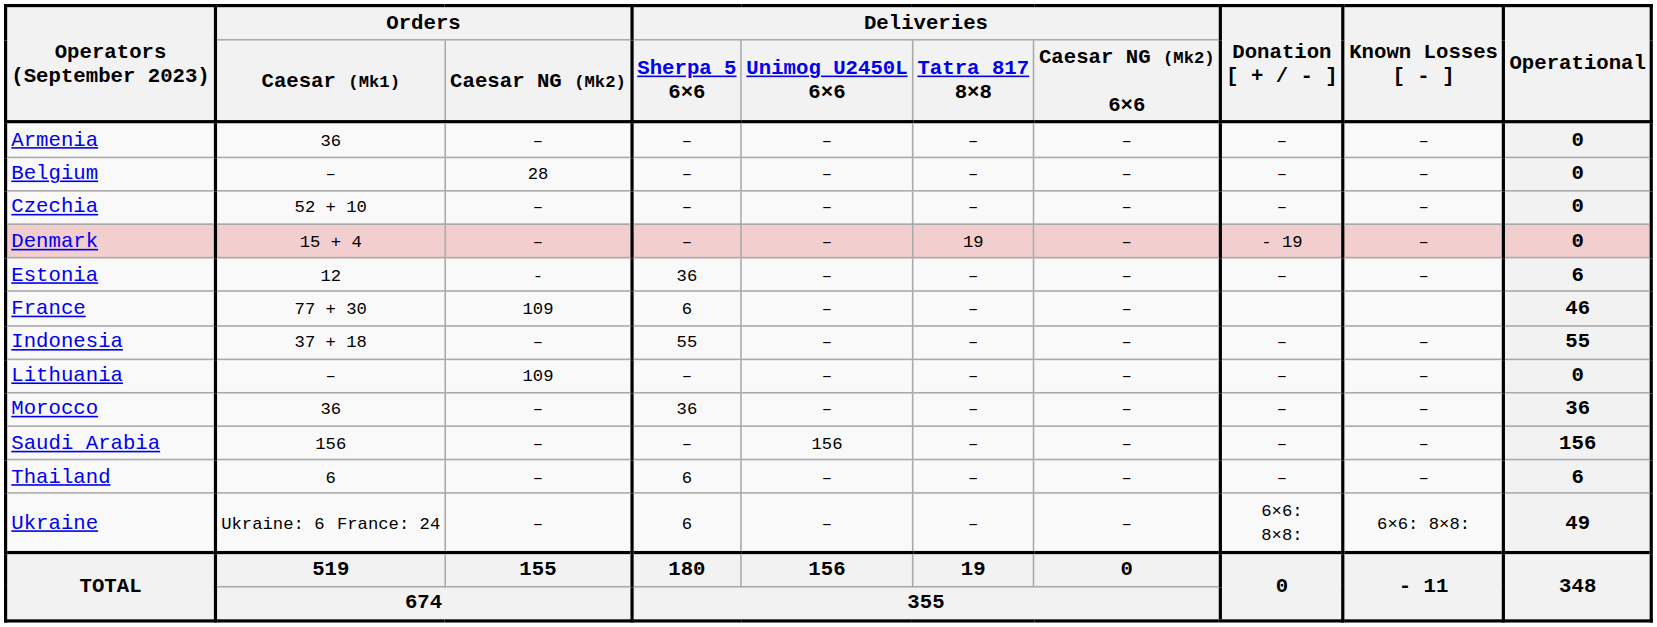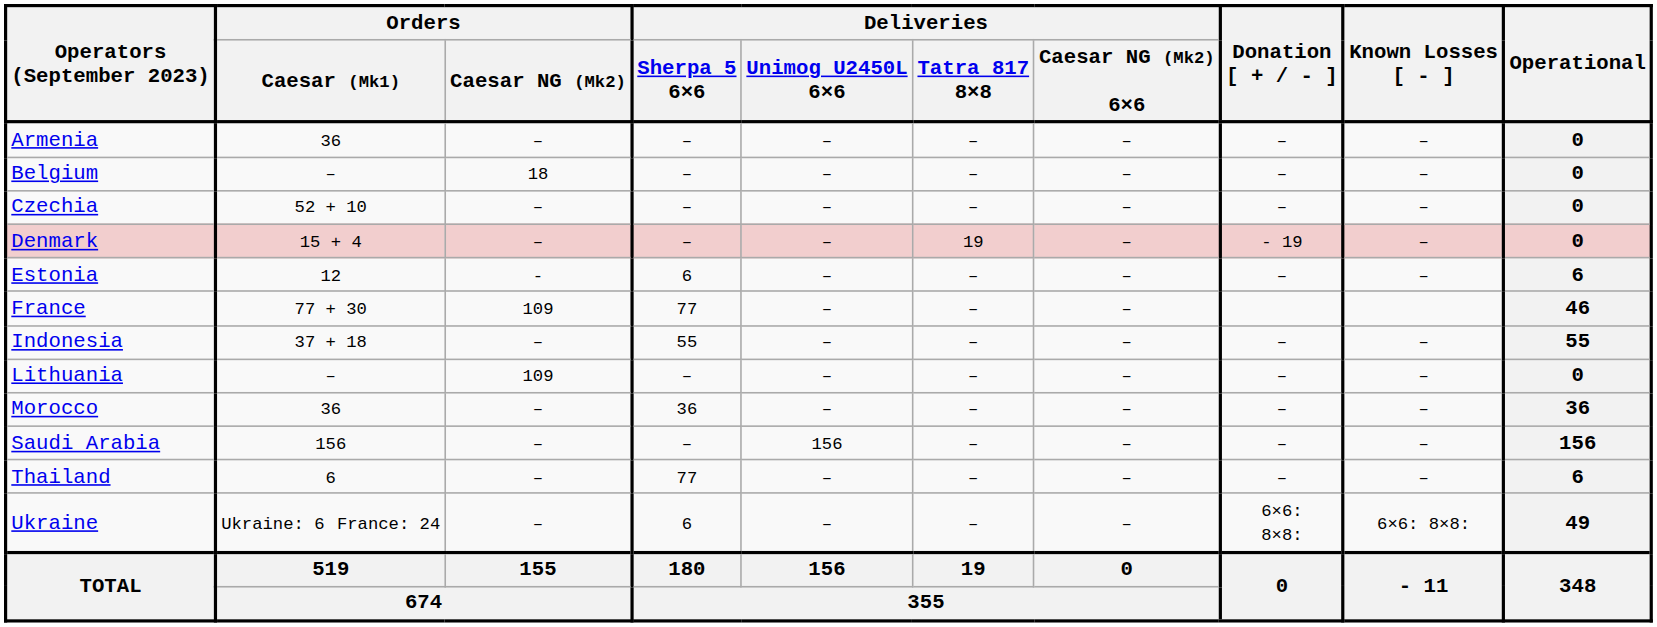 <table class="wikitable">
 <tr>
 <th rowspan="2" style="border-right:solid 2px black;border-left:solid 2px black;border-top:solid 2px black;border-bottom:solid 2px black">Operators<br>(September 2023)</th>
 <th colspan="2" style="border-right:solid 2px black;border-top:solid 2px black">Orders</th>
 <th colspan="4" style="border-right:solid 2px black;border-top:solid 2px black">Deliveries</th>
 <th rowspan="2" style="border-right:solid 2px black;border-top:solid 2px black;border-bottom:solid 2px black">Donation<br>[ + / - ]</th>
 <th rowspan="2" style="border-right:solid 2px black;border-top:solid 2px black;border-bottom:solid 2px black">Known Losses<br>[ - ]</th>
 <th rowspan="2" style="border-right:solid 2px black;border-top:solid 2px black;border-bottom:solid 2px black">Operational</th>
 </tr>
 <tr>
 <th style="border-bottom:solid 2px black">Caesar <small>(Mk1)</small></th>
 <th style="border-right:solid 2px black;border-bottom:solid 2px black">Caesar NG <small>(Mk2)</small></th>
 <th style="border-bottom:solid 2px black"><a href='#'>Sherpa 5</a><br>6<strong>×</strong>6</th>
 <th style="border-bottom:solid 2px black"><a href='#'>Unimog U2450L</a><br>6<strong>×</strong>6</th>
 <th style="border-bottom:solid 2px black"><a href='#'>Tatra 817</a><br>8<strong>×</strong>8</th>
 <th style="border-right:solid 2px black;border-bottom:solid 2px black">Caesar NG <small>(Mk2)</small><br><br>6<strong>×</strong>6</th>
 </tr>
 <tr>
 <td style="border-right:solid 2px black;border-left:solid 2px black"> <a href='#'>Armenia</a></td>
 <td align="center"><small>36</small></td>
 <td align="center" style="border-right:solid 2px black"><small>–</small></td>
 <td align="center"><small>–</small></td>
 <td align="center"><small>–</small></td>
 <td align="center"><small>–</small></td>
 <td align="center" style="border-right:solid 2px black"><small>–</small></td>
 <td align="center" style="border-right:solid 2px black"><small>–</small></td>
 <td align="center" style="border-right:solid 2px black"><small>–</small></td>
 <th style="border-right:solid 2px black">0</th>
 </tr>
 <tr>
 <td style="border-right:solid 2px black;border-left:solid 2px black"> <a href='#'>Belgium</a></td>
 <td align="center"><small>–</small></td>
-<td align="center" style="border-right:solid 2px black"><small>28</small></td>
+<td align="center" style="border-right:solid 2px black"><small>18</small></td>
 <td align="center"><small>–</small></td>
 <td align="center"><small>–</small></td>
 <td align="center"><small>–</small></td>
 <td align="center" style="border-right:solid 2px black"><small>–</small><small></small></td>
 <td align="center" style="border-right:solid 2px black"><small>–</small></td>
 <td align="center" style="border-right:solid 2px black"><small>–</small></td>
 <th style="border-right:solid 2px black">0</th>
 </tr>
 <tr>
 <td style="border-right:solid 2px black;border-left:solid 2px black"> <a href='#'>Czechia</a></td>
 <td align="center"><small>52 + 10</small></td>
 <td align="center" style="border-right:solid 2px black"><small>–</small></td>
 <td align="center"><small>–</small></td>
 <td align="center"><small>–</small></td>
 <td align="center"><small>–</small> <small></small></td>
 <td align="center" style="border-right:solid 2px black"><small>–</small></td>
 <td align="center" style="border-right:solid 2px black"><small>–</small></td>
 <td align="center" style="border-right:solid 2px black"><small>–</small></td>
 <th style="border-right:solid 2px black">0</th>
 </tr>
 <tr>
 <td style="border-right:solid 2px black;border-left:solid 2px black;background: #F2CECE;"> <a href='#'>Denmark</a></td>
 <td style="background: #F2CECE;" align="center"><small>15 + 4</small></td>
 <td style="background: #F2CECE;border-right:solid 2px black" align="center"><small>–</small></td>
 <td style="background: #F2CECE;" align="center"><small>–</small></td>
 <td style="background: #F2CECE;" align="center"><small>–</small></td>
 <td style="background: #F2CECE;" align="center"><small>19</small></td>
 <td style="background: #F2CECE;border-right:solid 2px black" align="center"><small>–</small></td>
 <td style="background: #F2CECE;border-right:solid 2px black" align="center"><small>- 19</small></td>
 <td style="background: #F2CECE;border-right:solid 2px black" align="center"><small>–</small></td>
 <th style="background: #F2CECE;border-right:solid 2px black" align="center">0</th>
 </tr>
 <tr>
 <td style="border-right:solid 2px black;border-left:solid 2px black"> <a href='#'>Estonia</a></td>
 <td align="center"><small>12</small></td>
 <td align="center" style="border-right:solid 2px black"><small>-</small></td>
-<td align="center"><small>36</small></td>
+<td align="center"><small>6</small></td>
 <td align="center"><small>–</small></td>
 <td align="center"><small>–</small></td>
 <td align="center" style="border-right:solid 2px black"><small>–</small></td>
 <td align="center" style="border-right:solid 2px black"><small>–</small></td>
 <td align="center" style="border-right:solid 2px black"><small>–</small></td>
 <th style="border-right:solid 2px black">6</th>
 </tr>
 <tr>
 <td style="border-right:solid 2px black;border-left:solid 2px black"> <a href='#'>France</a></td>
 <td align="center"><small>77 + 30</small></td>
 <td align="center" style="border-right:solid 2px black"><small>109</small></td>
-<td align="center"><small>6</small></td>
+<td align="center"><small>77</small> <small></small></td>
 <td align="center"><small>–</small></td>
 <td align="center"><small>–</small></td>
 <td align="center" style="border-right:solid 2px black"><small>–</small><small></small></td>
 <td align="center" style="border-right:solid 2px black"><small></small></td>
 <td align="center" style="border-right:solid 2px black"><small></small></td>
 <th style="border-right:solid 2px black">46</th>
 </tr>
 <tr>
 <td style="border-right:solid 2px black;border-left:solid 2px black"> <a href='#'>Indonesia</a></td>
 <td align="center"><small>37 + 18</small></td>
 <td align="center" style="border-right:solid 2px black"><small>–</small></td>
 <td align="center"><small>55</small></td>
 <td align="center"><small>–</small></td>
 <td align="center"><small>–</small></td>
 <td align="center" style="border-right:solid 2px black"><small>–</small></td>
 <td align="center" style="border-right:solid 2px black"><small>–</small></td>
 <td align="center" style="border-right:solid 2px black"><small>–</small></td>
 <th style="border-right:solid 2px black">55</th>
 </tr>
 <tr>
 <td style="border-right:solid 2px black;border-left:solid 2px black"> <a href='#'>Lithuania</a></td>
 <td align="center"><small>–</small></td>
 <td align="center" style="border-right:solid 2px black"><small>109</small></td>
 <td align="center"><small>–</small></td>
 <td align="center"><small>–</small></td>
 <td align="center"><small>–</small></td>
 <td align="center" style="border-right:solid 2px black"><small>–</small><small></small></td>
 <td align="center" style="border-right:solid 2px black"><small>–</small></td>
 <td align="center" style="border-right:solid 2px black"><small>–</small></td>
 <th style="border-right:solid 2px black">0</th>
 </tr>
 <tr>
 <td style="border-right:solid 2px black;border-left:solid 2px black"> <a href='#'>Morocco</a></td>
 <td align="center"><small>36</small></td>
 <td align="center" style="border-right:solid 2px black"><small>–</small></td>
 <td align="center"><small>36</small></td>
 <td align="center"><small>–</small></td>
 <td align="center"><small>–</small></td>
 <td align="center" style="border-right:solid 2px black"><small>–</small></td>
 <td align="center" style="border-right:solid 2px black"><small>–</small></td>
 <td align="center" style="border-right:solid 2px black"><small>–</small></td>
 <th style="border-right:solid 2px black">36</th>
 </tr>
 <tr>
 <td style="border-right:solid 2px black;border-left:solid 2px black"> <a href='#'>Saudi Arabia</a></td>
 <td align="center"><small>156</small></td>
 <td align="center" style="border-right:solid 2px black"><small>–</small></td>
 <td align="center"><small>–</small></td>
 <td align="center"><small>156</small></td>
 <td align="center"><small>–</small></td>
 <td align="center" style="border-right:solid 2px black"><small>–</small></td>
 <td align="center" style="border-right:solid 2px black"><small>–</small></td>
 <td align="center" style="border-right:solid 2px black"><small>–</small></td>
 <th style="border-right:solid 2px black">156</th>
 </tr>
 <tr>
 <td style="border-right:solid 2px black;border-left:solid 2px black"> <a href='#'>Thailand</a></td>
 <td align="center"><small>6</small></td>
 <td align="center" style="border-right:solid 2px black"><small>–</small></td>
-<td align="center"><small>6</small></td>
+<td align="center"><small>77</small> <small></small></td>
 <td align="center"><small>–</small></td>
 <td align="center"><small>–</small></td>
 <td align="center" style="border-right:solid 2px black"><small>–</small></td>
 <td align="center" style="border-right:solid 2px black"><small>–</small></td>
 <td align="center" style="border-right:solid 2px black"><small>–</small></td>
 <th style="border-right:solid 2px black">6</th>
 </tr>
 <tr>
 <td style="border-right:solid 2px black;border-left:solid 2px black"> <a href='#'>Ukraine</a></td>
 <td align="center"><small>Ukraine: 6</small> <small>France: 24</small></td>
 <td align="center" style="border-right:solid 2px black"><small>–</small></td>
 <td align="center"><small>6</small><small></small></td>
 <td align="center"><small>–</small></td>
 <td align="center"><small>–</small></td>
 <td align="center" style="border-right:solid 2px black"><small>–</small></td>
 <td align="center" style="border-right:solid 2px black"><small>6×6: </small><br><small>8×8: </small></td>
 <td align="center" style="border-right:solid 2px black"><small>6×6: </small> <small>8×8: </small> <small></small></td>
 <th style="border-right:solid 2px black">49</th>
 </tr>
 <tr>
 <th rowspan="2" style="border-right:solid 2px black;border-left:solid 2px black;border-top:solid 2px black;border-bottom:solid 2px black">TOTAL</th>
 <th style="border-top:solid 2px black">519</th>
 <th style="border-right:solid 2px black;border-top:solid 2px black">155</th>
 <th style="border-top:solid 2px black">180</th>
 <th style="border-top:solid 2px black">156</th>
 <th style="border-top:solid 2px black">19</th>
 <th style="border-right:solid 2px black;border-top:solid 2px black">0</th>
 <th rowspan="2" style="border-right:solid 2px black;border-top:solid 2px black;border-bottom:solid 2px black">0</th>
 <th rowspan="2" style="border-right:solid 2px black;border-top:solid 2px black;border-bottom:solid 2px black">- 11</th>
 <th rowspan="2" style="border-right:solid 2px black;border-top:solid 2px black;border-bottom:solid 2px black">348</th>
 </tr>
 <tr>
 <th colspan="2" style="border-right:solid 2px black;border-bottom:solid 2px black">674</th>
 <th colspan="4" style="border-right:solid 2px black;border-bottom:solid 2px black">355</th>
 </tr>
 </table>
